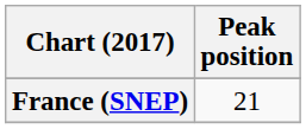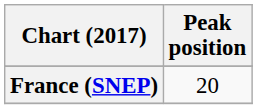 <table class="wikitable sortable plainrowheaders" style="text-align:center;">
 <tr>
 <th>Chart (2017)</th>
 <th>Peak<br>position</th>
 </tr>
 <tr>
 </tr>
 <tr>
 </tr>
 <tr>
 <th scope="row">France (<a href='#'>SNEP</a>)</th>
-<td>21</td>
+<td>20</td>
 </tr>
 <tr>
 </tr>
 </table>
